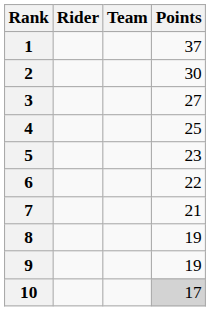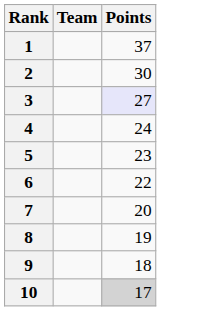 <table class="wikitable">
 <tr>
 <th scope="col">Rank</th>
-<th scope="col">Rider</th>
 <th scope="col">Team</th>
 <th scope="col">Points</th>
 </tr>
 <tr>
 <th scope="row">1</th>
 <td></td>
-<td></td>
 <td style="text-align:right;">37</td>
 </tr>
 <tr>
 <th scope="row">2</th>
-<td> </td>
 <td></td>
 <td style="text-align:right;">30</td>
 </tr>
 <tr>
 <th scope="row">3</th>
 <td></td>
-<td></td>
-<td style="text-align:right;">27</td>
+<td style="background: lavender; text-align:right;">27</td>
 </tr>
 <tr>
 <th scope="row">4</th>
 <td></td>
-<td></td>
-<td style="text-align:right;">25</td>
+<td style="text-align:right;">24</td>
 </tr>
 <tr>
 <th scope="row">5</th>
-<td></td>
 <td></td>
 <td style="text-align:right;">23</td>
 </tr>
 <tr>
 <th scope="row">6</th>
 <td></td>
-<td></td>
 <td style="text-align:right;">22</td>
 </tr>
 <tr>
 <th scope="row">7</th>
 <td></td>
-<td></td>
-<td style="text-align:right;">21</td>
+<td style="text-align:right;">20</td>
 </tr>
 <tr>
 <th scope="row">8</th>
-<td> </td>
 <td></td>
 <td style="text-align:right;">19</td>
 </tr>
 <tr>
 <th scope="row">9</th>
 <td></td>
-<td></td>
-<td style="text-align:right;">19</td>
+<td style="text-align:right;">18</td>
 </tr>
 <tr>
 <th scope="row">10</th>
 <td></td>
-<td></td>
 <td style="background: lightgrey; text-align:right;">17</td>
 </tr>
 </table>
